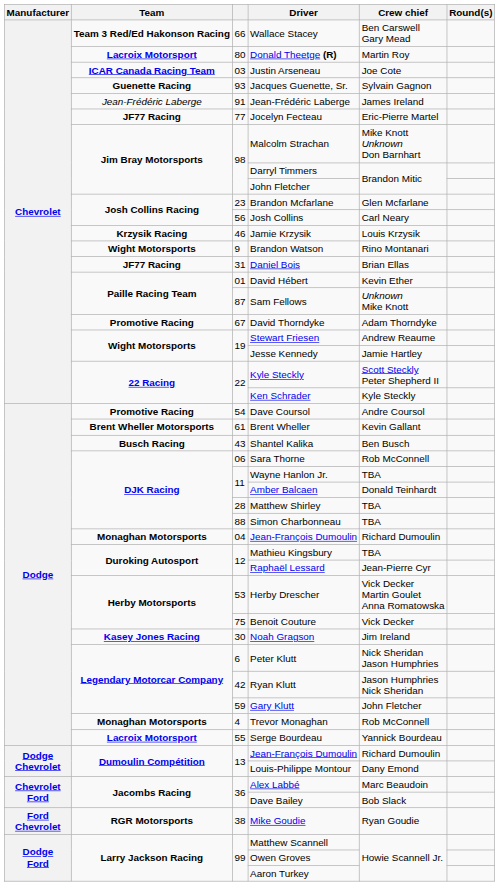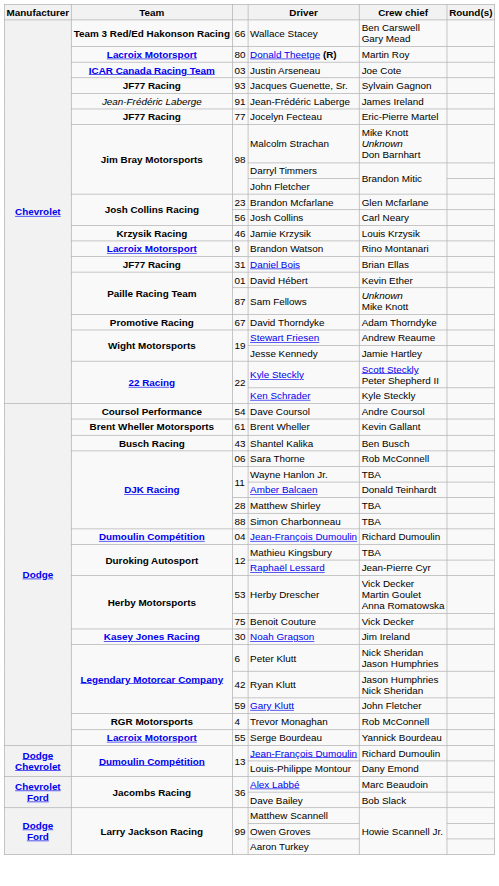 <table class="wikitable" style="font-size: 95%;">
 <tr>
 <th>Manufacturer</th>
 <th>Team</th>
 <th></th>
 <th>Driver</th>
 <th>Crew chief</th>
 <th>Round(s)</th>
 </tr>
 <tr>
 <th rowspan="21"><a href='#'>Chevrolet</a></th>
 <td style="text-align:center;"><strong>Team 3 Red/Ed Hakonson Racing</strong></td>
 <td>66</td>
 <td>Wallace Stacey</td>
 <td>Ben Carswell <small></small> <br> Gary Mead <small></small></td>
 <td></td>
 </tr>
 <tr>
 <td style="text-align:center;"><strong><a href='#'>Lacroix Motorsport</a></strong></td>
 <td>80</td>
 <td><a href='#'>Donald Theetge</a>  <strong>(R)</strong></td>
 <td>Martin Roy</td>
 <td></td>
 </tr>
 <tr>
 <td style="text-align:center;"><strong><a href='#'>ICAR Canada Racing Team</a></strong></td>
 <td>03</td>
 <td>Justin Arseneau</td>
 <td>Joe Cote</td>
 <td></td>
 </tr>
 <tr>
-<td style="text-align:center;"><strong>Guenette Racing</strong></td>
+<td style="text-align:center;"><strong>JF77 Racing</strong></td>
 <td>93</td>
 <td>Jacques Guenette, Sr.</td>
 <td>Sylvain Gagnon</td>
 <td></td>
 </tr>
 <tr>
 <td style="text-align:center;"><em>Jean-Frédéric Laberge</em></td>
 <td>91</td>
 <td>Jean-Frédéric Laberge</td>
 <td>James Ireland</td>
 <td></td>
 </tr>
 <tr>
 <td style="text-align:center;"><strong>JF77 Racing</strong></td>
 <td>77</td>
 <td>Jocelyn Fecteau</td>
 <td>Eric-Pierre Martel</td>
 <td></td>
 </tr>
 <tr>
 <td rowspan="3" style="text-align:center;"><strong>Jim Bray Motorsports</strong></td>
 <td rowspan="3">98</td>
 <td>Malcolm Strachan</td>
 <td>Mike Knott <small></small> <br> <em>Unknown</em> <small></small> <br> Don Barnhart <small></small></td>
 <td></td>
 </tr>
 <tr>
 <td>Darryl Timmers</td>
 <td rowspan="2">Brandon Mitic</td>
 <td></td>
 </tr>
 <tr>
 <td>John Fletcher</td>
 <td></td>
 </tr>
 <tr>
 <td rowspan="2" style="text-align:center;"><strong>Josh Collins Racing</strong></td>
 <td>23</td>
 <td>Brandon Mcfarlane</td>
 <td>Glen Mcfarlane</td>
 <td></td>
 </tr>
 <tr>
 <td>56</td>
 <td>Josh Collins</td>
 <td>Carl Neary</td>
 <td></td>
 </tr>
 <tr>
 <td style="text-align:center;"><strong>Krzysik Racing</strong></td>
 <td>46</td>
 <td>Jamie Krzysik</td>
 <td>Louis Krzysik</td>
 <td></td>
 </tr>
 <tr>
-<td style="text-align:center;"><strong>Wight Motorsports</strong></td>
+<td style="text-align:center;"><strong><a href='#'>Lacroix Motorsport</a></strong></td>
 <td>9</td>
 <td>Brandon Watson</td>
 <td>Rino Montanari</td>
 <td></td>
 </tr>
 <tr>
 <td style="text-align:center;"><strong>JF77 Racing</strong></td>
 <td>31</td>
 <td><a href='#'>Daniel Bois</a></td>
 <td>Brian Ellas</td>
 <td></td>
 </tr>
 <tr>
 <td rowspan="2" style="text-align:center;"><strong>Paille Racing Team</strong></td>
 <td>01</td>
 <td>David Hébert</td>
 <td>Kevin Ether</td>
 <td></td>
 </tr>
 <tr>
 <td>87</td>
 <td>Sam Fellows</td>
 <td><em>Unknown</em> <small></small> <br> Mike Knott <small></small></td>
 <td></td>
 </tr>
 <tr>
 <td style="text-align:center;"><strong>Promotive Racing</strong></td>
 <td>67</td>
 <td>David Thorndyke</td>
 <td>Adam Thorndyke</td>
 <td></td>
 </tr>
 <tr>
 <td rowspan="2" style="text-align:center;"><strong>Wight Motorsports</strong></td>
 <td rowspan="2">19</td>
 <td><a href='#'>Stewart Friesen</a></td>
 <td>Andrew Reaume</td>
 <td></td>
 </tr>
 <tr>
 <td>Jesse Kennedy</td>
 <td>Jamie Hartley</td>
 <td></td>
 </tr>
 <tr>
 <td rowspan="2" style="text-align:center;"><strong><a href='#'>22 Racing</a></strong></td>
 <td rowspan="2">22</td>
 <td><a href='#'>Kyle Steckly</a></td>
 <td><a href='#'>Scott Steckly</a> <small></small> <br> Peter Shepherd II <small></small></td>
 <td></td>
 </tr>
 <tr>
 <td><a href='#'>Ken Schrader</a></td>
 <td>Kyle Steckly</td>
 <td></td>
 </tr>
 <tr>
 <th rowspan="19"><a href='#'>Dodge</a></th>
-<td style="text-align:center;"><strong>Promotive Racing</strong></td>
+<td style="text-align:center;"><strong>Coursol Performance</strong></td>
 <td>54</td>
 <td>Dave Coursol</td>
 <td>Andre Coursol</td>
 <td></td>
 </tr>
 <tr>
 <td style="text-align:center;"><strong>Brent Wheller Motorsports</strong></td>
 <td>61</td>
 <td>Brent Wheller</td>
 <td>Kevin Gallant</td>
 <td></td>
 </tr>
 <tr>
 <td style="text-align:center;"><strong>Busch Racing</strong></td>
 <td>43</td>
 <td>Shantel Kalika</td>
 <td>Ben Busch</td>
 <td></td>
 </tr>
 <tr>
 <td rowspan="5" style="text-align:center;"><strong><a href='#'>DJK Racing</a></strong></td>
 <td>06</td>
 <td>Sara Thorne</td>
 <td>Rob McConnell</td>
 <td></td>
 </tr>
 <tr>
 <td rowspan="2">11</td>
 <td>Wayne Hanlon Jr.</td>
 <td>TBA</td>
 <td></td>
 </tr>
 <tr>
 <td><a href='#'>Amber Balcaen</a></td>
 <td>Donald Teinhardt</td>
 <td></td>
 </tr>
 <tr>
 <td>28</td>
 <td>Matthew Shirley</td>
 <td>TBA</td>
 <td></td>
 </tr>
 <tr>
 <td>88</td>
 <td>Simon Charbonneau</td>
 <td>TBA</td>
 <td></td>
 </tr>
 <tr>
-<td style="text-align:center;"><strong>Monaghan Motorsports</strong></td>
+<td style="text-align:center;"><strong><a href='#'>Dumoulin Compétition</a></strong></td>
 <td>04</td>
 <td><a href='#'>Jean-François Dumoulin</a></td>
 <td>Richard Dumoulin</td>
 <td></td>
 </tr>
 <tr>
 <td rowspan="2" style="text-align:center;"><strong>Duroking Autosport</strong></td>
 <td rowspan="2">12</td>
 <td>Mathieu Kingsbury</td>
 <td>TBA</td>
 <td></td>
 </tr>
 <tr>
 <td><a href='#'>Raphaël Lessard</a></td>
 <td>Jean-Pierre Cyr</td>
 <td></td>
 </tr>
 <tr>
 <td rowspan="2" style="text-align:center;"><strong>Herby Motorsports</strong></td>
 <td>53</td>
 <td>Herby Drescher</td>
 <td>Vick Decker <small></small> <br> Martin Goulet <small></small> <br> Anna Romatowska <small></small></td>
 <td></td>
 </tr>
 <tr>
 <td>75</td>
 <td>Benoit Couture</td>
 <td>Vick Decker</td>
 <td></td>
 </tr>
 <tr>
 <td style="text-align:center;"><strong><a href='#'>Kasey Jones Racing</a></strong></td>
 <td>30</td>
 <td><a href='#'>Noah Gragson</a></td>
 <td>Jim Ireland</td>
 <td></td>
 </tr>
 <tr>
 <td rowspan="3" style="text-align:center;"><strong><a href='#'>Legendary Motorcar Company</a></strong></td>
 <td>6</td>
 <td>Peter Klutt</td>
 <td>Nick Sheridan <small></small> <br> Jason Humphries <small></small></td>
 <td></td>
 </tr>
 <tr>
 <td>42</td>
 <td>Ryan Klutt</td>
 <td>Jason Humphries <small></small> <br> Nick Sheridan <small></small></td>
 <td></td>
 </tr>
 <tr>
 <td>59</td>
 <td><a href='#'>Gary Klutt</a></td>
 <td>John Fletcher</td>
 <td></td>
 </tr>
 <tr>
-<td style="text-align:center;"><strong>Monaghan Motorsports</strong></td>
+<td style="text-align:center;"><strong>RGR Motorsports</strong></td>
 <td>4</td>
 <td>Trevor Monaghan</td>
 <td>Rob McConnell</td>
 <td></td>
 </tr>
 <tr>
 <td style="text-align:center;"><strong><a href='#'>Lacroix Motorsport</a></strong></td>
 <td>55</td>
 <td>Serge Bourdeau</td>
 <td>Yannick Bourdeau</td>
 <td></td>
 </tr>
 <tr>
 <th rowspan="2"><a href='#'>Dodge</a> <small></small> <br> <a href='#'>Chevrolet</a> <small></small></th>
 <td rowspan="2" style="text-align:center;"><strong><a href='#'>Dumoulin Compétition</a></strong></td>
 <td rowspan="2">13</td>
 <td><a href='#'>Jean-François Dumoulin</a></td>
 <td>Richard Dumoulin</td>
 <td></td>
 </tr>
 <tr>
 <td>Louis-Philippe Montour</td>
 <td>Dany Emond</td>
 <td></td>
 </tr>
 <tr>
 <th rowspan="2"><a href='#'>Chevrolet</a> <small></small> <br> <a href='#'>Ford</a> <small></small></th>
 <td rowspan="2" style="text-align:center;"><strong>Jacombs Racing</strong></td>
 <td rowspan="2">36</td>
 <td><a href='#'>Alex Labbé</a></td>
 <td>Marc Beaudoin</td>
 <td></td>
 </tr>
 <tr>
 <td>Dave Bailey</td>
 <td>Bob Slack</td>
 <td></td>
 </tr>
 <tr>
-<th><a href='#'>Ford</a> <small></small> <br> <a href='#'>Chevrolet</a> <small></small></th>
-<td style="text-align:center;"><strong>RGR Motorsports</strong></td>
-<td>38</td>
-<td><a href='#'>Mike Goudie</a></td>
-<td>Ryan Goudie</td>
-<td></td>
-</tr>
-<tr>
 <th rowspan="3"><a href='#'>Dodge</a> <small></small> <br> <a href='#'>Ford</a> <small></small></th>
 <td rowspan="3" style="text-align:center;"><strong>Larry Jackson Racing</strong></td>
 <td rowspan="3">99</td>
 <td>Matthew Scannell</td>
 <td rowspan="3">Howie Scannell Jr.</td>
 <td></td>
 </tr>
 <tr>
 <td>Owen Groves</td>
 <td></td>
 </tr>
 <tr>
 <td>Aaron Turkey</td>
 <td></td>
 </tr>
 </table>
